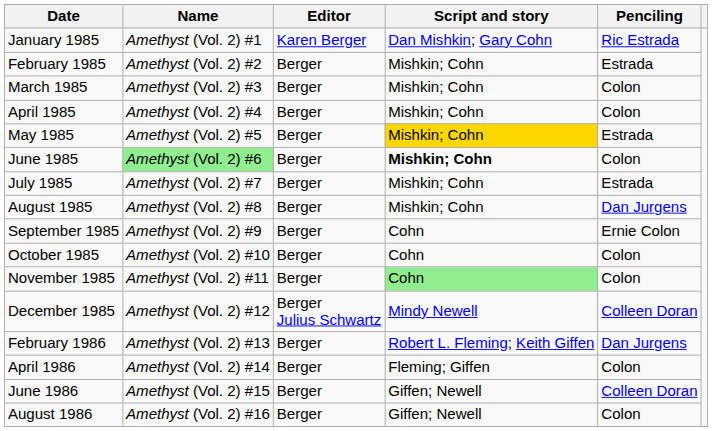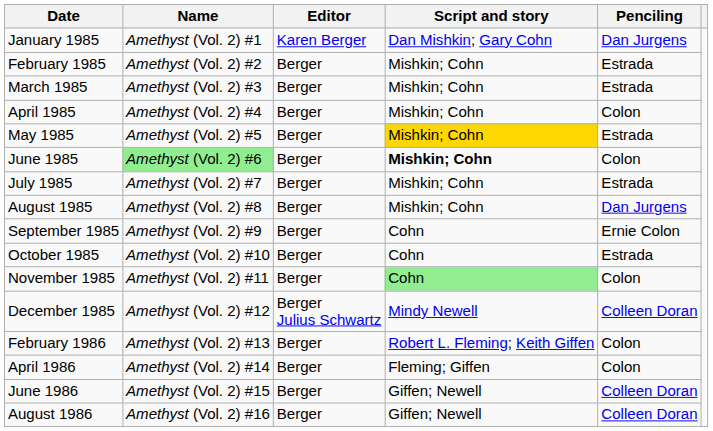 <table class="wikitable">
 <tr>
 <th>Date</th>
 <th>Name</th>
 <th>Editor</th>
 <th>Script and story</th>
 <th>Penciling</th>
 <th></th>
 </tr>
 <tr>
 <td>January 1985</td>
 <td><em>Amethyst</em> (Vol. 2) #1</td>
 <td><a href='#'>Karen Berger</a></td>
 <td><a href='#'>Dan Mishkin</a>; <a href='#'>Gary Cohn</a></td>
-<td><a href='#'>Ric Estrada</a></td>
+<td><a href='#'>Dan Jurgens</a></td>
 <td rowspan="16"></td>
 </tr>
 <tr>
 <td>February 1985</td>
 <td><em>Amethyst</em> (Vol. 2) #2</td>
 <td>Berger</td>
 <td>Mishkin; Cohn</td>
 <td>Estrada</td>
 </tr>
 <tr>
 <td>March 1985</td>
 <td><em>Amethyst</em> (Vol. 2) #3</td>
 <td>Berger</td>
 <td>Mishkin; Cohn</td>
-<td>Colon</td>
+<td>Estrada</td>
 </tr>
 <tr>
 <td>April 1985</td>
 <td><em>Amethyst</em> (Vol. 2) #4</td>
 <td>Berger</td>
 <td>Mishkin; Cohn</td>
 <td>Colon</td>
 </tr>
 <tr>
 <td>May 1985</td>
 <td><em>Amethyst</em> (Vol. 2) #5</td>
 <td>Berger</td>
 <td style="background: gold;">Mishkin; Cohn</td>
 <td>Estrada</td>
 </tr>
 <tr>
 <td>June 1985</td>
 <td style="background: lightgreen;"><em>Amethyst</em> (Vol. 2) #6</td>
 <td>Berger</td>
 <td><strong>Mishkin; Cohn</strong></td>
 <td>Colon</td>
 </tr>
 <tr>
 <td>July 1985</td>
 <td><em>Amethyst</em> (Vol. 2) #7</td>
 <td>Berger</td>
 <td>Mishkin; Cohn</td>
 <td>Estrada</td>
 </tr>
 <tr>
 <td>August 1985</td>
 <td><em>Amethyst</em> (Vol. 2) #8</td>
 <td>Berger</td>
 <td>Mishkin; Cohn</td>
 <td><a href='#'>Dan Jurgens</a></td>
 </tr>
 <tr>
 <td>September 1985</td>
 <td><em>Amethyst</em> (Vol. 2) #9</td>
 <td>Berger</td>
 <td>Cohn</td>
 <td>Ernie Colon</td>
 </tr>
 <tr>
 <td>October 1985</td>
 <td><em>Amethyst</em> (Vol. 2) #10</td>
 <td>Berger</td>
 <td>Cohn</td>
-<td>Colon</td>
+<td>Estrada</td>
 </tr>
 <tr>
 <td>November 1985</td>
 <td><em>Amethyst</em> (Vol. 2) #11</td>
 <td>Berger</td>
 <td style="background: lightgreen;">Cohn</td>
 <td>Colon</td>
 </tr>
 <tr>
 <td>December 1985</td>
 <td><em>Amethyst</em> (Vol. 2) #12</td>
 <td>Berger<br><a href='#'>Julius Schwartz</a></td>
 <td><a href='#'>Mindy Newell</a></td>
 <td><a href='#'>Colleen Doran</a></td>
 </tr>
 <tr>
 <td>February 1986</td>
 <td><em>Amethyst</em> (Vol. 2) #13</td>
 <td>Berger</td>
 <td><a href='#'>Robert L. Fleming</a>; <a href='#'>Keith Giffen</a></td>
-<td><a href='#'>Dan Jurgens</a></td>
+<td>Colon</td>
 </tr>
 <tr>
 <td>April 1986</td>
 <td><em>Amethyst</em> (Vol. 2) #14</td>
 <td>Berger</td>
 <td>Fleming; Giffen</td>
 <td>Colon</td>
 </tr>
 <tr>
 <td>June 1986</td>
 <td><em>Amethyst</em> (Vol. 2) #15</td>
 <td>Berger</td>
 <td>Giffen; Newell</td>
 <td><a href='#'>Colleen Doran</a></td>
 </tr>
 <tr>
 <td>August 1986</td>
 <td><em>Amethyst</em> (Vol. 2) #16</td>
 <td>Berger</td>
 <td>Giffen; Newell</td>
-<td>Colon</td>
+<td><a href='#'>Colleen Doran</a></td>
 </tr>
 </table>
